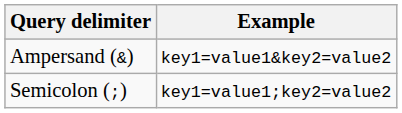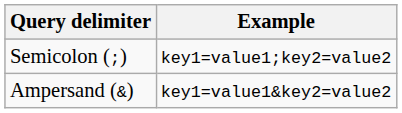 <table class="wikitable" style="float: right; font-size: 0.9em; margin-left: 1em">
 <tr>
 <th>Query delimiter</th>
 <th>Example</th>
 </tr>
 <tr>
+<td>Semicolon (<code>;</code>)</td>
+<td><code>key1=value1;key2=value2</code></td>
+</tr>
+<tr>
 <td>Ampersand (<code>&</code>)</td>
 <td><code>key1=value1&key2=value2</code></td>
 </tr>
-<tr>
-<td>Semicolon (<code>;</code>)</td>
-<td><code>key1=value1;key2=value2</code></td>
-</tr>
 </table>
